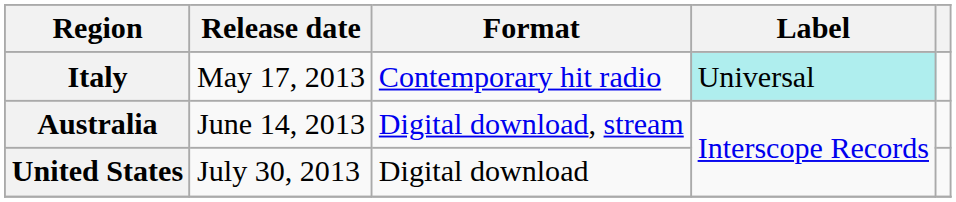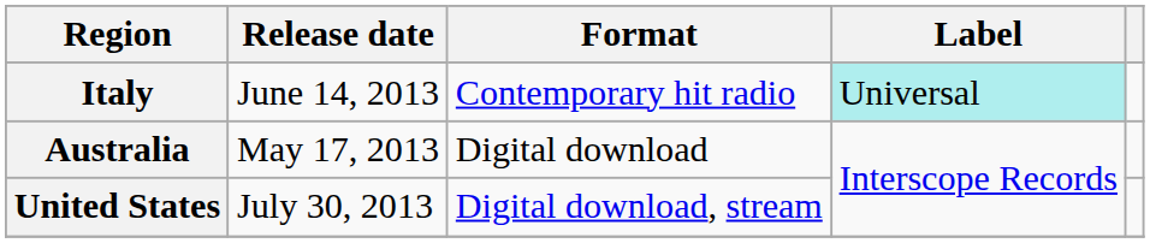 <table class="wikitable plainrowheaders">
 <tr>
 <th scope="col">Region</th>
 <th scope="col">Release date</th>
 <th scope="col">Format</th>
 <th scope="col">Label</th>
 <th scope="col"></th>
 </tr>
 <tr>
 <th scope="row">Italy</th>
-<td>May 17, 2013</td>
+<td>June 14, 2013</td>
 <td><a href='#'>Contemporary hit radio</a></td>
 <td style="background: paleturquoise;">Universal</td>
 <td></td>
 </tr>
 <tr>
 <th scope="row">Australia</th>
-<td>June 14, 2013</td>
-<td><a href='#'>Digital download</a>, <a href='#'>stream</a></td>
+<td>May 17, 2013</td>
+<td>Digital download</td>
 <td rowspan="2"><a href='#'>Interscope Records</a></td>
 <td></td>
 </tr>
 <tr>
 <th scope="row">United States</th>
 <td>July 30, 2013</td>
-<td>Digital download</td>
+<td><a href='#'>Digital download</a>, <a href='#'>stream</a></td>
 <td></td>
 </tr>
 <tr>
 </tr>
 </table>
